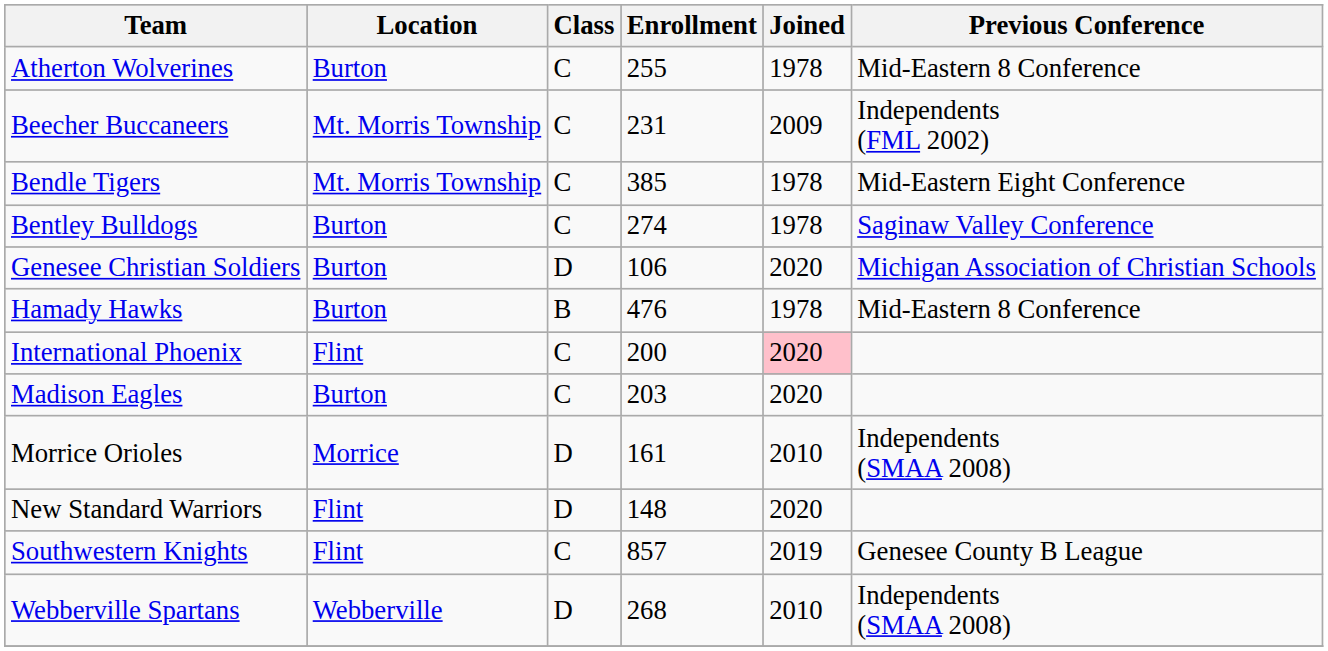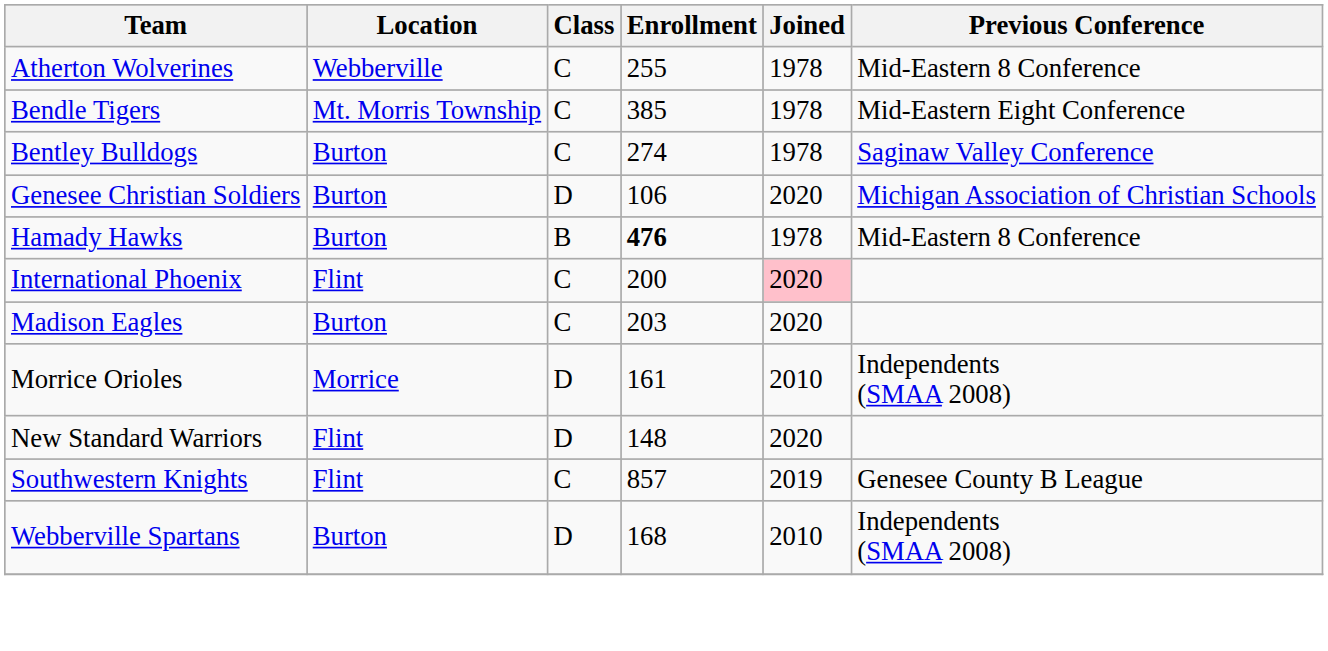 <table class="wikitable sortable">
 <tr>
 <th>Team</th>
 <th>Location</th>
 <th>Class</th>
 <th>Enrollment</th>
 <th>Joined</th>
 <th>Previous Conference</th>
 </tr>
 <tr>
 <td><a href='#'>Atherton Wolverines</a></td>
-<td><a href='#'>Burton</a></td>
+<td><a href='#'>Webberville</a></td>
 <td>C</td>
 <td>255</td>
 <td>1978</td>
 <td>Mid-Eastern 8 Conference</td>
-</tr>
-<tr>
-<td><a href='#'>Beecher Buccaneers</a></td>
-<td><a href='#'>Mt. Morris Township</a></td>
-<td>C</td>
-<td>231</td>
-<td>2009</td>
-<td>Independents<br>(<a href='#'>FML</a> 2002)</td>
 </tr>
 <tr>
 <td><a href='#'>Bendle Tigers</a></td>
 <td><a href='#'>Mt. Morris Township</a></td>
 <td>C</td>
 <td>385</td>
 <td>1978</td>
 <td>Mid-Eastern Eight Conference</td>
 </tr>
 <tr>
 <td><a href='#'>Bentley Bulldogs</a></td>
 <td><a href='#'>Burton</a></td>
 <td>C</td>
 <td>274</td>
 <td>1978</td>
 <td><a href='#'>Saginaw Valley Conference</a></td>
 </tr>
 <tr>
 <td><a href='#'>Genesee Christian Soldiers</a></td>
 <td><a href='#'>Burton</a></td>
 <td>D</td>
 <td>106</td>
 <td>2020</td>
 <td><a href='#'>Michigan Association of Christian Schools</a></td>
 </tr>
 <tr>
 <td><a href='#'>Hamady Hawks</a></td>
 <td><a href='#'>Burton</a></td>
 <td>B</td>
-<td>476</td>
+<td><strong>476</strong></td>
 <td>1978</td>
 <td>Mid-Eastern 8 Conference</td>
 </tr>
 <tr>
 <td><a href='#'>International Phoenix</a></td>
 <td><a href='#'>Flint</a></td>
 <td>C</td>
 <td>200</td>
 <td style="background: pink;">2020</td>
 <td></td>
 </tr>
 <tr>
 <td><a href='#'>Madison Eagles</a></td>
 <td><a href='#'>Burton</a></td>
 <td>C</td>
 <td>203</td>
 <td>2020</td>
 <td></td>
 </tr>
 <tr>
 <td>Morrice Orioles</td>
 <td><a href='#'>Morrice</a></td>
 <td>D</td>
 <td>161</td>
 <td>2010</td>
 <td>Independents<br>(<a href='#'>SMAA</a> 2008)</td>
 </tr>
 <tr>
 <td>New Standard Warriors</td>
 <td><a href='#'>Flint</a></td>
 <td>D</td>
 <td>148</td>
 <td>2020</td>
 <td></td>
 </tr>
 <tr>
 <td><a href='#'>Southwestern Knights</a></td>
 <td><a href='#'>Flint</a></td>
 <td>C</td>
 <td>857</td>
 <td>2019</td>
 <td>Genesee County B League</td>
 </tr>
 <tr>
 <td><a href='#'>Webberville Spartans</a></td>
-<td><a href='#'>Webberville</a></td>
+<td><a href='#'>Burton</a></td>
 <td>D</td>
-<td>268</td>
+<td>168</td>
 <td>2010</td>
 <td>Independents<br>(<a href='#'>SMAA</a> 2008)</td>
 </tr>
 <tr>
 </tr>
 </table>
